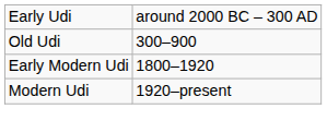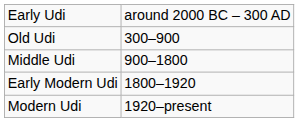 <table class="wikitable">
 <tr>
 <td>Early Udi</td>
 <td>around 2000 BC – 300 AD</td>
 </tr>
 <tr>
 <td>Old Udi</td>
 <td>300–900</td>
 </tr>
 <tr>
+<td>Middle Udi</td>
+<td>900–1800</td>
+</tr>
+<tr>
 <td>Early Modern Udi</td>
 <td>1800–1920</td>
 </tr>
 <tr>
 <td>Modern Udi</td>
 <td>1920–present</td>
 </tr>
 </table>
